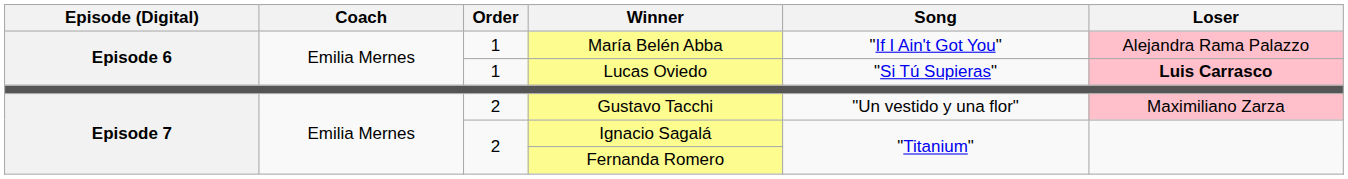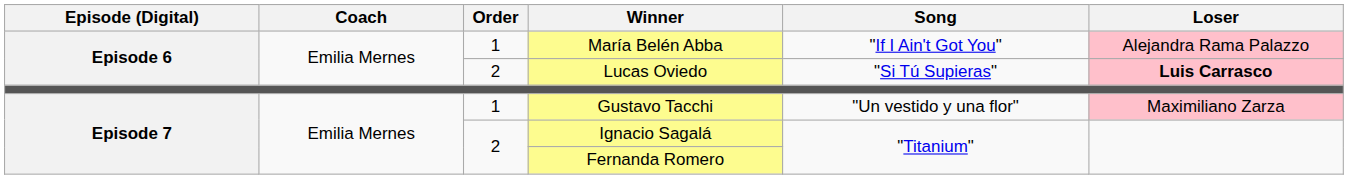 <table class="wikitable" style="text-align: center; width:100%">
 <tr>
 <th style="width:15%">Episode (Digital)</th>
 <th style="width:12%">Coach</th>
 <th style="width:03%">Order</th>
 <th style="width:15%">Winner</th>
 <th style="width:18%">Song</th>
 <th style="width:15%">Loser</th>
 </tr>
 <tr>
 <th rowspan="2">Episode 6<br></th>
 <td rowspan="2">Emilia Mernes</td>
 <td>1</td>
 <td style="background:#fdfc8f">María Belén Abba</td>
 <td>"<a href='#'>If I Ain't Got You</a>"</td>
 <td style="background:pink">Alejandra Rama Palazzo</td>
 </tr>
 <tr>
-<td>1</td>
+<td>2</td>
 <td style="background:#fdfc8f">Lucas Oviedo</td>
 <td>"<a href='#'>Si Tú Supieras</a>"</td>
 <td style="background:pink"><strong>Luis Carrasco</strong></td>
 </tr>
 <tr>
 <td colspan="6" bgcolor="#555"></td>
 </tr>
 <tr>
 <th rowspan="3">Episode 7<br></th>
 <td rowspan="3">Emilia Mernes</td>
-<td>2</td>
+<td>1</td>
 <td style="background:#fdfc8f">Gustavo Tacchi</td>
 <td>"Un vestido y una flor"</td>
 <td style="background:pink">Maximiliano Zarza</td>
 </tr>
 <tr>
 <td rowspan="2">2</td>
 <td style="background:#fdfc8f">Ignacio Sagalá </td>
 <td rowspan="2">"<a href='#'>Titanium</a>"</td>
 <td rowspan="2"></td>
 </tr>
 <tr>
 <td style="background:#fdfc8f">Fernanda Romero </td>
 </tr>
 </table>
